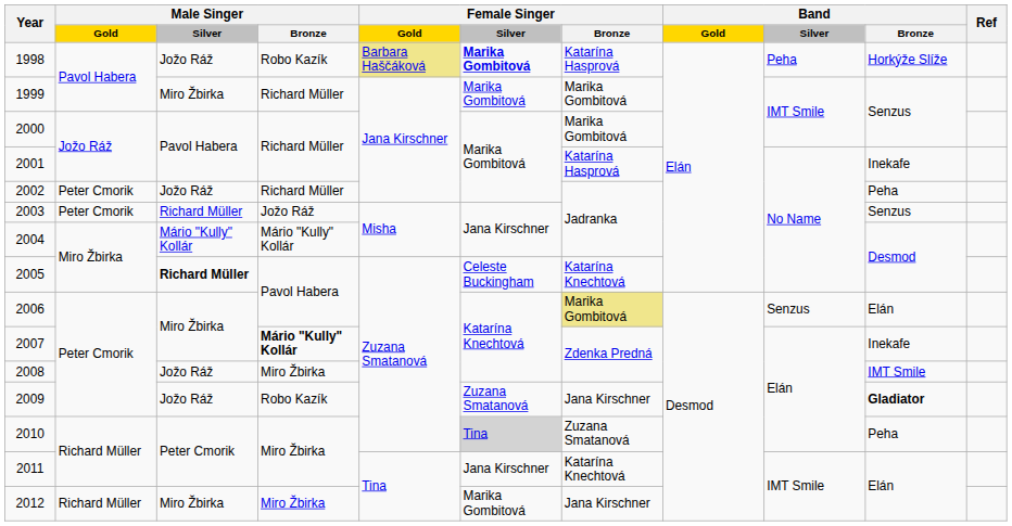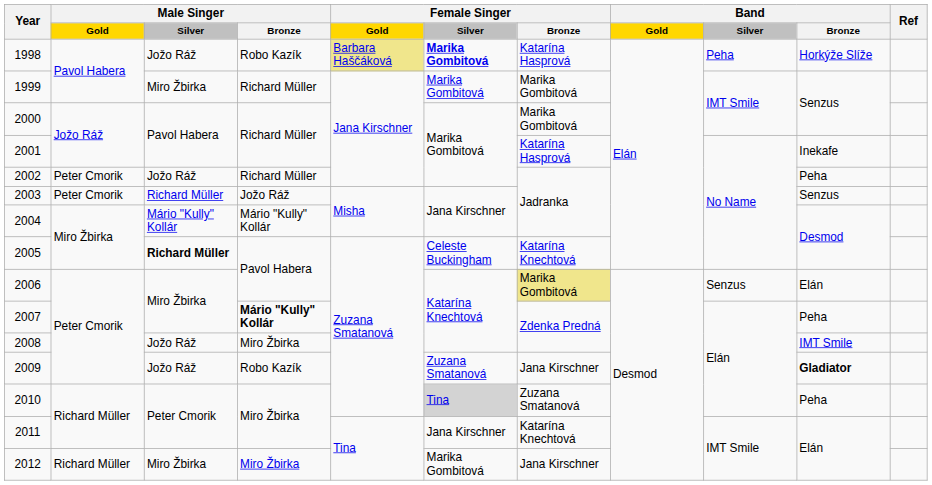 <table class="wikitable">
 <tr>
 <th rowspan="2" width=5% align="center">Year</th>
 <th colspan="3" width=30%>Male Singer</th>
 <th colspan="3" width=30%>Female Singer</th>
 <th colspan="3" width=30%>Band</th>
 <th rowspan="2" width=4% align="center">Ref</th>
 </tr>
 <tr style="font-size:smaller;">
 <th width=10% style="background:Gold;">Gold</th>
 <th width=10% style="background:Silver;">Silver</th>
 <th width=10% style="background:Bronze;">Bronze</th>
 <th width=10% style="background:Gold;">Gold</th>
 <th width=10% style="background:Silver;">Silver</th>
 <th width=10% style="background:Bronze;">Bronze</th>
 <th width=10% style="background:Gold;">Gold</th>
 <th width=10% style="background:Silver;">Silver</th>
 <th width=10% style="background:Bronze;">Bronze</th>
 </tr>
 <tr>
 <td align="center">1998</td>
 <td rowspan="2"><a href='#'>Pavol Habera</a></td>
 <td>Jožo Ráž</td>
 <td>Robo Kazík</td>
 <td style="background: khaki;"><a href='#'>Barbara Haščáková</a></td>
 <td><strong><a href='#'>Marika Gombitová</a></strong></td>
 <td><a href='#'>Katarína Hasprová</a></td>
 <td rowspan="8"><a href='#'>Elán</a></td>
 <td><a href='#'>Peha</a></td>
 <td><a href='#'>Horkýže Slíže</a></td>
 <td align="center"></td>
 </tr>
 <tr>
 <td align="center">1999</td>
 <td>Miro Žbirka</td>
 <td>Richard Müller</td>
 <td rowspan="4"><a href='#'>Jana Kirschner</a></td>
 <td><a href='#'>Marika Gombitová</a></td>
 <td>Marika Gombitová</td>
 <td rowspan="2"><a href='#'>IMT Smile</a></td>
 <td rowspan="2">Senzus</td>
 <td align="center"></td>
 </tr>
 <tr>
 <td align="center">2000</td>
 <td rowspan="2"><a href='#'>Jožo Ráž</a></td>
 <td rowspan="2">Pavol Habera</td>
 <td rowspan="2">Richard Müller</td>
 <td rowspan="3">Marika Gombitová</td>
 <td>Marika Gombitová</td>
 <td align="center"></td>
 </tr>
 <tr>
 <td align="center">2001</td>
 <td><a href='#'>Katarína Hasprová</a></td>
 <td rowspan="5"><a href='#'>No Name</a></td>
 <td>Inekafe</td>
 <td align="center"></td>
 </tr>
 <tr>
 <td align="center">2002</td>
 <td>Peter Cmorik</td>
 <td>Jožo Ráž</td>
 <td>Richard Müller</td>
 <td rowspan="3">Jadranka</td>
 <td>Peha</td>
 <td align="center"></td>
 </tr>
 <tr>
 <td align="center">2003</td>
 <td>Peter Cmorik</td>
 <td><a href='#'>Richard Müller</a></td>
 <td>Jožo Ráž</td>
 <td rowspan="2"><a href='#'>Misha</a></td>
 <td rowspan="2">Jana Kirschner</td>
 <td>Senzus</td>
 <td align="center"></td>
 </tr>
 <tr>
 <td align="center">2004</td>
 <td rowspan="2">Miro Žbirka</td>
 <td><a href='#'>Mário "Kully" Kollár</a></td>
 <td>Mário "Kully" Kollár</td>
 <td rowspan="2"><a href='#'>Desmod</a></td>
 <td align="center"></td>
 </tr>
 <tr>
 <td align="center">2005</td>
 <td><strong>Richard Müller</strong></td>
 <td rowspan="2">Pavol Habera</td>
 <td rowspan="6"><a href='#'>Zuzana Smatanová</a></td>
 <td><a href='#'>Celeste Buckingham</a></td>
 <td><a href='#'>Katarína Knechtová</a></td>
 <td align="center"></td>
 </tr>
 <tr>
 <td align="center">2006</td>
 <td rowspan="4">Peter Cmorik</td>
 <td rowspan="2">Miro Žbirka</td>
 <td rowspan="3"><a href='#'>Katarína Knechtová</a></td>
 <td style="background: khaki;">Marika Gombitová</td>
 <td rowspan="7">Desmod</td>
 <td>Senzus</td>
 <td>Elán</td>
 <td align="center"></td>
 </tr>
 <tr>
 <td align="center">2007</td>
 <td><strong>Mário "Kully" Kollár</strong></td>
 <td rowspan="2"><a href='#'>Zdenka Predná</a></td>
 <td rowspan="4">Elán</td>
-<td>Inekafe</td>
+<td>Peha</td>
 <td align="center"></td>
 </tr>
 <tr>
 <td align="center">2008</td>
 <td>Jožo Ráž</td>
 <td>Miro Žbirka</td>
 <td><a href='#'>IMT Smile</a></td>
 <td align="center"></td>
 </tr>
 <tr>
 <td align="center">2009</td>
 <td>Jožo Ráž</td>
 <td>Robo Kazík</td>
 <td><a href='#'>Zuzana Smatanová</a></td>
 <td>Jana Kirschner</td>
 <td><strong>Gladiator</strong></td>
 <td align="center"></td>
 </tr>
 <tr>
 <td align="center">2010</td>
 <td rowspan="2">Richard Müller</td>
 <td rowspan="2">Peter Cmorik</td>
 <td rowspan="2">Miro Žbirka</td>
 <td style="background: lightgrey;"><a href='#'>Tina</a></td>
 <td>Zuzana Smatanová</td>
 <td>Peha</td>
 <td align="center"></td>
 </tr>
 <tr>
 <td align="center">2011</td>
 <td rowspan="2"><a href='#'>Tina</a></td>
 <td>Jana Kirschner</td>
 <td>Katarína Knechtová</td>
 <td rowspan="2">IMT Smile</td>
 <td rowspan="2">Elán</td>
 <td align="center"></td>
 </tr>
 <tr>
 <td align="center">2012</td>
 <td>Richard Müller</td>
 <td>Miro Žbirka</td>
 <td><a href='#'>Miro Žbirka</a></td>
 <td>Marika Gombitová</td>
 <td>Jana Kirschner</td>
 <td align="center"></td>
 </tr>
 </table>
